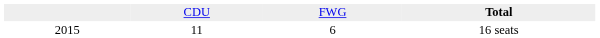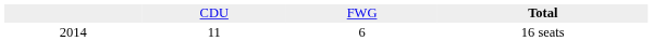 <table border="0" cellpadding="2" cellspacing="0" width="60%">
 <tr bgcolor="#eeeeee" align="center">
 <td></td>
 <td><a href='#'>CDU</a></td>
 <td><a href='#'>FWG</a></td>
 <td><strong>Total</strong></td>
 </tr>
 <tr align="center">
-<td>2015</td>
+<td>2014</td>
 <td>11</td>
 <td>6</td>
 <td>16 seats</td>
 </tr>
 </table>
